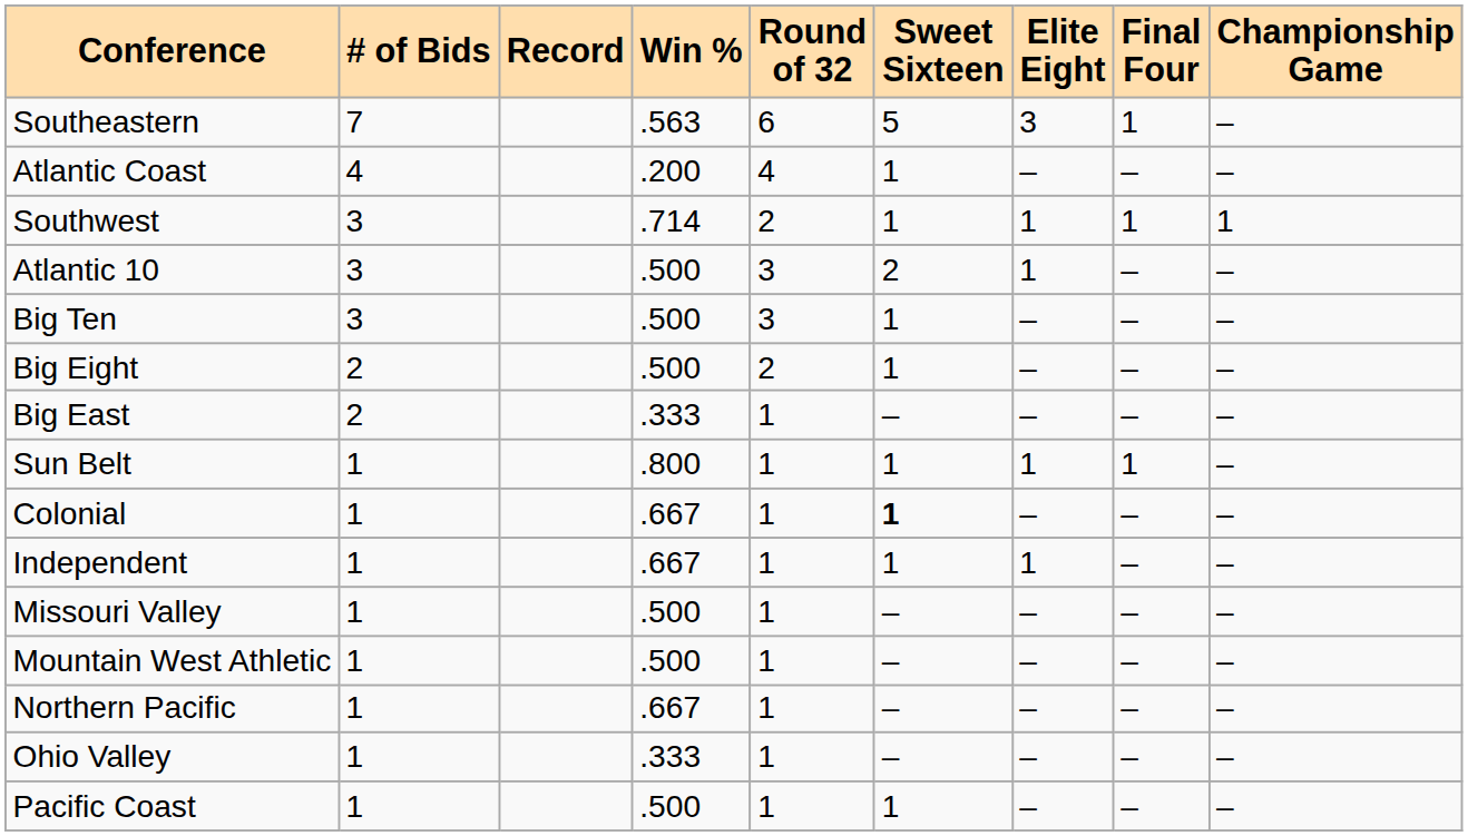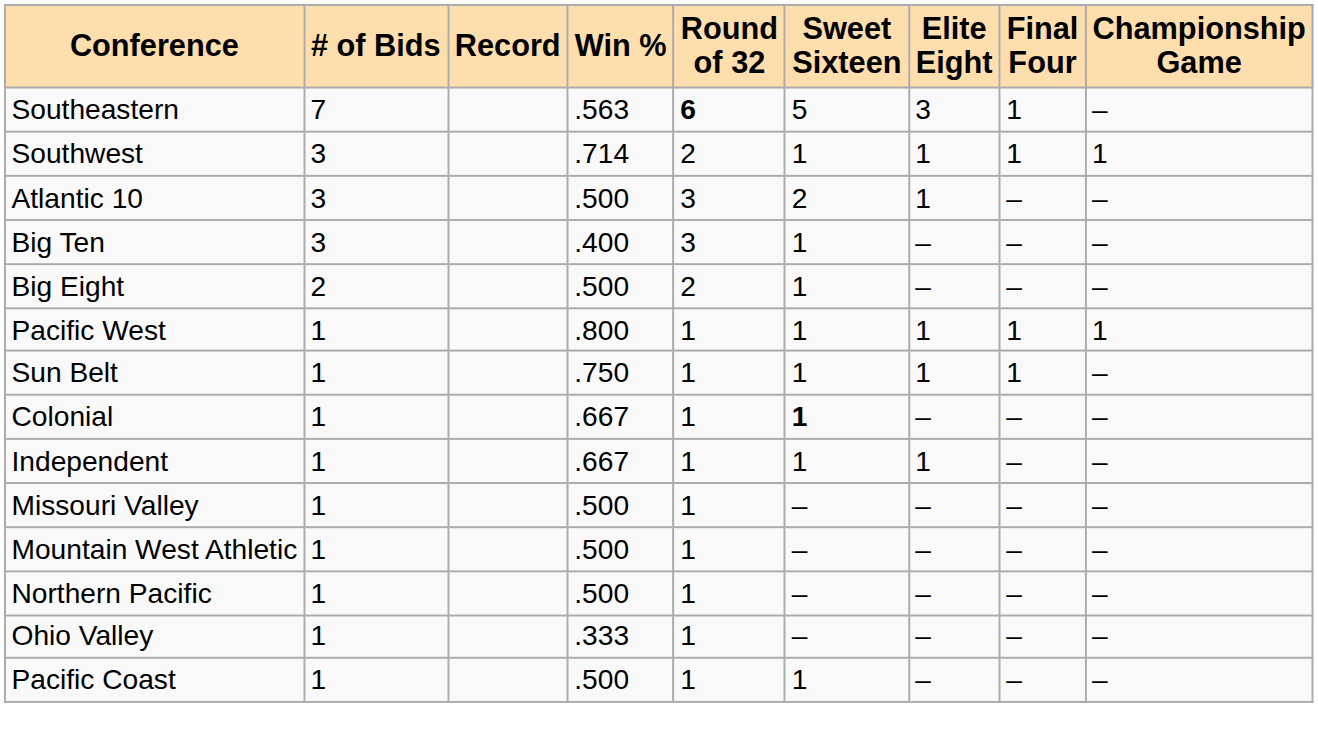 <table class="wikitable sortable">
 <tr>
 <th style="background-color:#FFDEAD;">Conference</th>
 <th style="background-color:#FFDEAD;"># of Bids</th>
 <th style="background-color:#FFDEAD;">Record</th>
 <th style="background-color:#FFDEAD;">Win %</th>
 <th style="background-color:#FFDEAD;">Round<br> of 32</th>
 <th style="background-color:#FFDEAD;">Sweet<br> Sixteen</th>
 <th style="background-color:#FFDEAD;">Elite<br> Eight</th>
 <th style="background-color:#FFDEAD;">Final<br> Four</th>
 <th style="background-color:#FFDEAD;">Championship<br> Game</th>
 </tr>
 <tr style="font-size:11pt"  valign="bottom">
 <td height="15">Southeastern</td>
 <td>7</td>
 <td></td>
 <td>.563</td>
-<td>6</td>
+<td><strong>6</strong></td>
 <td>5</td>
 <td>3</td>
 <td>1</td>
-<td>–</td>
-</tr>
-<tr style="font-size:11pt"  valign="bottom">
-<td height="15">Atlantic Coast</td>
-<td>4</td>
-<td></td>
-<td>.200</td>
-<td>4</td>
-<td>1</td>
-<td>–</td>
-<td>–</td>
 <td>–</td>
 </tr>
 <tr style="font-size:11pt"  valign="bottom">
 <td height="15">Southwest</td>
 <td>3</td>
 <td></td>
 <td>.714</td>
 <td>2</td>
 <td>1</td>
 <td>1</td>
 <td>1</td>
 <td>1</td>
 </tr>
 <tr style="font-size:11pt"  valign="bottom">
 <td height="15">Atlantic 10</td>
 <td>3</td>
 <td></td>
 <td>.500</td>
 <td>3</td>
 <td>2</td>
 <td>1</td>
 <td>–</td>
 <td>–</td>
 </tr>
 <tr style="font-size:11pt"  valign="bottom">
 <td height="15">Big Ten</td>
 <td>3</td>
 <td></td>
-<td>.500</td>
+<td>.400</td>
 <td>3</td>
 <td>1</td>
 <td>–</td>
 <td>–</td>
 <td>–</td>
 </tr>
 <tr style="font-size:11pt"  valign="bottom">
 <td height="15">Big Eight</td>
 <td>2</td>
 <td></td>
 <td>.500</td>
 <td>2</td>
 <td>1</td>
 <td>–</td>
 <td>–</td>
 <td>–</td>
 </tr>
 <tr style="font-size:11pt"  valign="bottom">
-<td height="15">Big East</td>
-<td>2</td>
+<td height="15">Pacific West</td>
+<td>1</td>
 <td></td>
-<td>.333</td>
+<td>.800</td>
 <td>1</td>
-<td>–</td>
-<td>–</td>
-<td>–</td>
-<td>–</td>
+<td>1</td>
+<td>1</td>
+<td>1</td>
+<td>1</td>
 </tr>
 <tr style="font-size:11pt"  valign="bottom">
 <td height="15">Sun Belt</td>
 <td>1</td>
 <td></td>
-<td>.800</td>
+<td>.750</td>
 <td>1</td>
 <td>1</td>
 <td>1</td>
 <td>1</td>
 <td>–</td>
 </tr>
 <tr style="font-size:11pt"  valign="bottom">
 <td height="15">Colonial</td>
 <td>1</td>
 <td></td>
 <td>.667</td>
 <td>1</td>
 <td><strong>1</strong></td>
 <td>–</td>
 <td>–</td>
 <td>–</td>
 </tr>
 <tr style="font-size:11pt"  valign="bottom">
 <td height="15">Independent</td>
 <td>1</td>
 <td></td>
 <td>.667</td>
 <td>1</td>
 <td>1</td>
 <td>1</td>
 <td>–</td>
 <td>–</td>
 </tr>
 <tr style="font-size:11pt"  valign="bottom">
 <td height="15">Missouri Valley</td>
 <td>1</td>
 <td></td>
 <td>.500</td>
 <td>1</td>
 <td>–</td>
 <td>–</td>
 <td>–</td>
 <td>–</td>
 </tr>
 <tr style="font-size:11pt"  valign="bottom">
 <td height="15">Mountain West  Athletic</td>
 <td>1</td>
 <td></td>
 <td>.500</td>
 <td>1</td>
 <td>–</td>
 <td>–</td>
 <td>–</td>
 <td>–</td>
 </tr>
 <tr style="font-size:11pt"  valign="bottom">
 <td height="15">Northern  Pacific</td>
 <td>1</td>
 <td></td>
-<td>.667</td>
+<td>.500</td>
 <td>1</td>
 <td>–</td>
 <td>–</td>
 <td>–</td>
 <td>–</td>
 </tr>
 <tr style="font-size:11pt"  valign="bottom">
 <td height="15">Ohio Valley</td>
 <td>1</td>
 <td></td>
 <td>.333</td>
 <td>1</td>
 <td>–</td>
 <td>–</td>
 <td>–</td>
 <td>–</td>
 </tr>
 <tr style="font-size:11pt"  valign="bottom">
 <td height="15">Pacific Coast</td>
 <td>1</td>
 <td></td>
 <td>.500</td>
 <td>1</td>
 <td>1</td>
 <td>–</td>
 <td>–</td>
 <td>–</td>
 </tr>
 </table>
